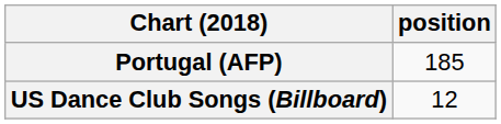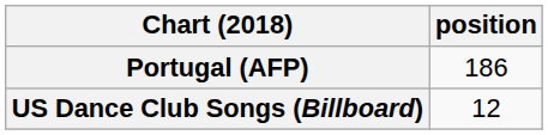 <table class="wikitable sortable plainrowheaders" style="text-align:center">
 <tr>
 <th scope="col">Chart (2018)</th>
 <th scope="col">position</th>
 </tr>
 <tr>
 <th scope="row">Portugal (AFP)</th>
-<td>185</td>
+<td>186</td>
 </tr>
 <tr>
 <th scope="row">US Dance Club Songs (<em>Billboard</em>)</th>
 <td>12</td>
 </tr>
 </table>
